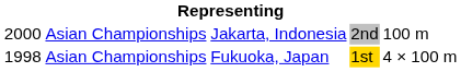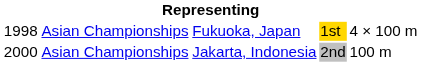 <table>
 <tr>
 <th colspan="5">Representing </th>
+</tr>
+<tr>
+<td>1998</td>
+<td><a href='#'>Asian Championships</a></td>
+<td><a href='#'>Fukuoka, Japan</a></td>
+<td bgcolor="gold">1st</td>
+<td>4 × 100 m</td>
+<td></td>
 </tr>
 <tr>
 <td>2000</td>
 <td><a href='#'>Asian Championships</a></td>
 <td><a href='#'>Jakarta, Indonesia</a></td>
 <td bgcolor="silver">2nd</td>
 <td>100 m</td>
 <td></td>
 </tr>
-<tr>
-<td>1998</td>
-<td><a href='#'>Asian Championships</a></td>
-<td><a href='#'>Fukuoka, Japan</a></td>
-<td bgcolor="gold">1st</td>
-<td>4 × 100 m</td>
-<td></td>
-</tr>
 </table>
